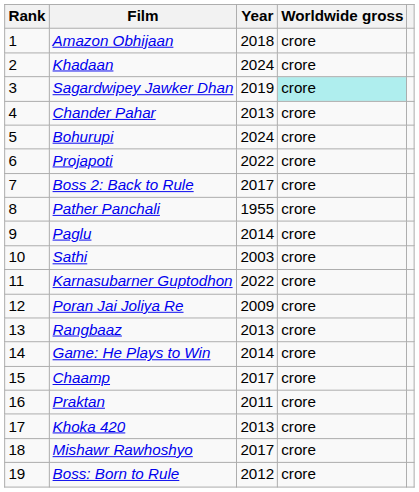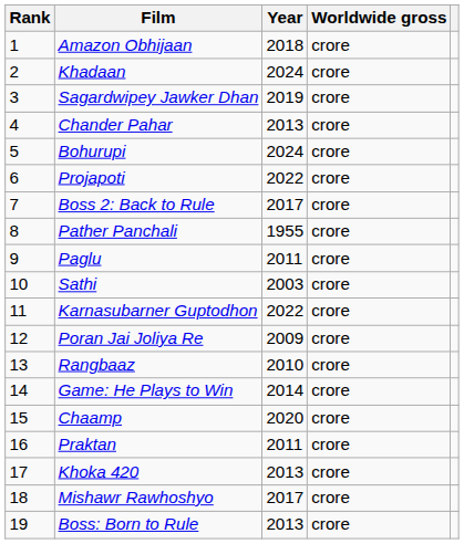 <table class="wikitable sortable" style="margin:auto; margin:auto;">
 <tr>
 <th>Rank</th>
 <th>Film</th>
 <th>Year</th>
 <th>Worldwide gross</th>
 <th class="unsortable"></th>
 </tr>
 <tr>
 <td>1</td>
 <td><em><a href='#'>Amazon Obhijaan</a></em></td>
 <td>2018</td>
 <td> crore</td>
 <td></td>
 </tr>
 <tr>
 <td>2</td>
 <td><em><a href='#'>Khadaan</a></em></td>
 <td>2024</td>
 <td> crore</td>
 <td></td>
 </tr>
 <tr>
 <td>3</td>
 <td><em><a href='#'>Sagardwipey Jawker Dhan</a></em></td>
 <td>2019</td>
-<td style="background: paleturquoise;"> crore</td>
+<td> crore</td>
 <td></td>
 </tr>
 <tr>
 <td>4</td>
 <td><em><a href='#'>Chander Pahar</a></em></td>
 <td>2013</td>
 <td> crore</td>
 <td></td>
 </tr>
 <tr>
 <td>5</td>
 <td><em><a href='#'>Bohurupi</a></em></td>
 <td>2024</td>
 <td> crore</td>
 <td></td>
 </tr>
 <tr>
 <td>6</td>
 <td><em><a href='#'>Projapoti</a></em></td>
 <td>2022</td>
 <td> crore</td>
 <td></td>
 </tr>
 <tr>
 <td>7</td>
 <td><em><a href='#'>Boss 2: Back to Rule</a></em></td>
 <td>2017</td>
 <td> crore</td>
 <td></td>
 </tr>
 <tr>
 <td>8</td>
 <td><em><a href='#'>Pather Panchali</a></em></td>
 <td>1955</td>
 <td> crore</td>
 <td></td>
 </tr>
 <tr>
 <td>9</td>
 <td><em><a href='#'>Paglu</a></em></td>
-<td>2014</td>
+<td>2011</td>
 <td> crore</td>
 <td></td>
 </tr>
 <tr>
 <td>10</td>
 <td><em><a href='#'>Sathi</a></em></td>
 <td>2003</td>
 <td> crore</td>
 <td></td>
 </tr>
 <tr>
 <td>11</td>
 <td><em><a href='#'>Karnasubarner Guptodhon</a></em></td>
 <td>2022</td>
 <td> crore</td>
 <td></td>
 </tr>
 <tr>
 <td>12</td>
 <td><em><a href='#'>Poran Jai Joliya Re</a></em></td>
 <td>2009</td>
 <td> crore</td>
 <td></td>
 </tr>
 <tr>
 <td>13</td>
 <td><em><a href='#'>Rangbaaz</a></em></td>
-<td>2013</td>
+<td>2010</td>
 <td> crore</td>
 <td></td>
 </tr>
 <tr>
 <td>14</td>
 <td><em><a href='#'>Game: He Plays to Win</a></em></td>
 <td>2014</td>
 <td> crore</td>
 <td></td>
 </tr>
 <tr>
 <td>15</td>
 <td><em><a href='#'>Chaamp</a></em></td>
-<td>2017</td>
+<td>2020</td>
 <td> crore</td>
 <td></td>
 </tr>
 <tr>
 <td>16</td>
 <td><em><a href='#'>Praktan</a></em></td>
 <td>2011</td>
 <td> crore</td>
 <td></td>
 </tr>
 <tr>
 <td>17</td>
 <td><em><a href='#'>Khoka 420</a></em></td>
 <td>2013</td>
 <td> crore</td>
 <td></td>
 </tr>
 <tr>
 <td>18</td>
 <td><em><a href='#'>Mishawr Rawhoshyo</a></em></td>
 <td>2017</td>
 <td> crore</td>
 <td></td>
 </tr>
 <tr>
 <td>19</td>
 <td><em><a href='#'>Boss: Born to Rule</a></em></td>
-<td>2012</td>
+<td>2013</td>
 <td> crore</td>
 <td></td>
 </tr>
 </table>
